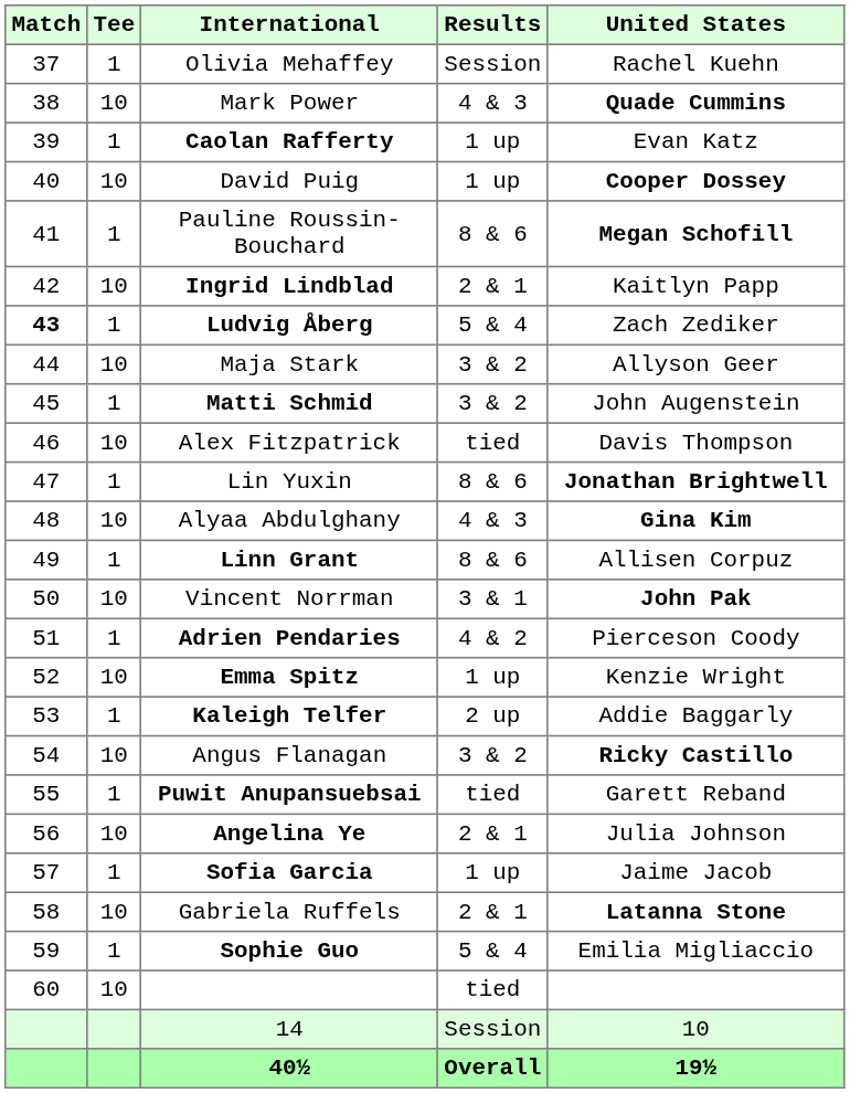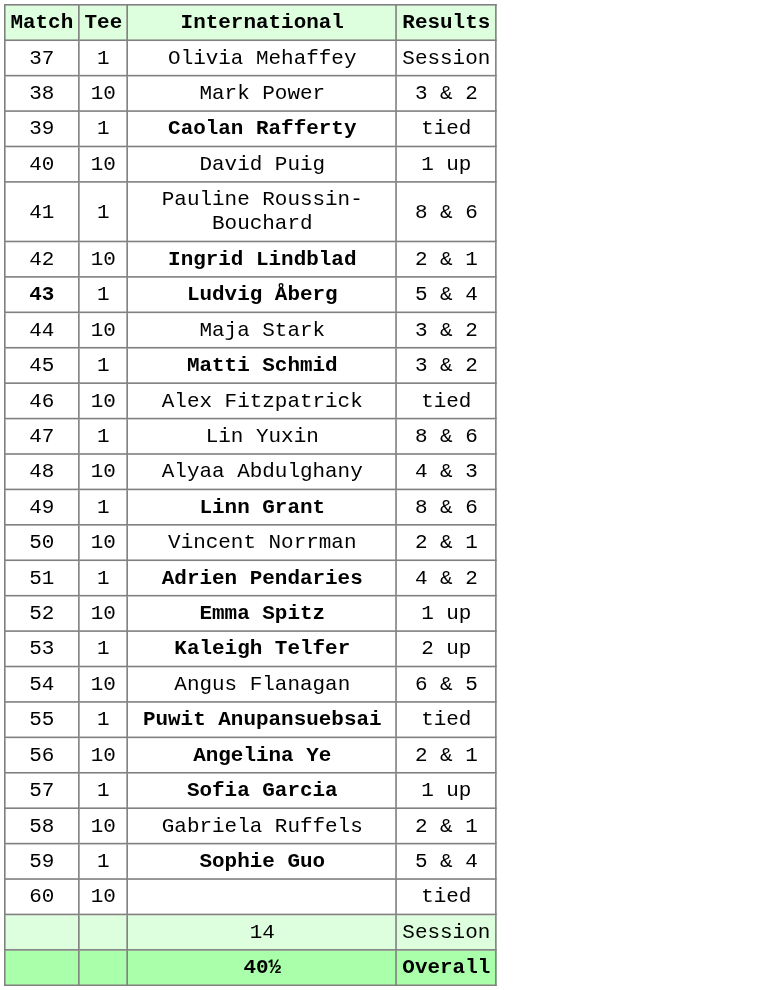 <table border="1" cellpadding="3" style="border-collapse:collapse; text-align:center;">
 <tr style="background:#ddffdd;">
 <th>Match</th>
 <th>Tee</th>
 <th width="160">International</th>
 <th>Results</th>
-<th width="160">United States</th>
 </tr>
 <tr>
 <td>37</td>
 <td>1</td>
 <td>Olivia Mehaffey</td>
 <td>Session</td>
-<td>Rachel Kuehn</td>
 </tr>
 <tr>
 <td>38</td>
 <td>10</td>
 <td>Mark Power</td>
-<td>4 & 3</td>
-<td><strong>Quade Cummins</strong></td>
+<td>3 & 2</td>
 </tr>
 <tr>
 <td>39</td>
 <td>1</td>
 <td><strong>Caolan Rafferty</strong></td>
-<td>1 up</td>
-<td>Evan Katz</td>
+<td>tied</td>
 </tr>
 <tr>
 <td>40</td>
 <td>10</td>
 <td>David Puig</td>
 <td>1 up</td>
-<td><strong>Cooper Dossey</strong></td>
 </tr>
 <tr>
 <td>41</td>
 <td>1</td>
 <td>Pauline Roussin-Bouchard</td>
 <td>8 & 6</td>
-<td><strong>Megan Schofill</strong></td>
 </tr>
 <tr>
 <td>42</td>
 <td>10</td>
 <td><strong>Ingrid Lindblad</strong></td>
 <td>2 & 1</td>
-<td>Kaitlyn Papp</td>
 </tr>
 <tr>
 <td><strong>43</strong></td>
 <td>1</td>
 <td><strong>Ludvig Åberg</strong></td>
 <td>5 & 4</td>
-<td>Zach Zediker</td>
 </tr>
 <tr>
 <td>44</td>
 <td>10</td>
 <td>Maja Stark</td>
 <td>3 & 2</td>
-<td>Allyson Geer</td>
 </tr>
 <tr>
 <td>45</td>
 <td>1</td>
 <td><strong>Matti Schmid</strong></td>
 <td>3 & 2</td>
-<td>John Augenstein</td>
 </tr>
 <tr>
 <td>46</td>
 <td>10</td>
 <td>Alex Fitzpatrick</td>
 <td>tied</td>
-<td>Davis Thompson</td>
 </tr>
 <tr>
 <td>47</td>
 <td>1</td>
 <td>Lin Yuxin</td>
 <td>8 & 6</td>
-<td><strong>Jonathan Brightwell</strong></td>
 </tr>
 <tr>
 <td>48</td>
 <td>10</td>
 <td>Alyaa Abdulghany</td>
 <td>4 & 3</td>
-<td><strong>Gina Kim</strong></td>
 </tr>
 <tr>
 <td>49</td>
 <td>1</td>
 <td><strong>Linn Grant</strong></td>
 <td>8 & 6</td>
-<td>Allisen Corpuz</td>
 </tr>
 <tr>
 <td>50</td>
 <td>10</td>
 <td>Vincent Norrman</td>
-<td>3 & 1</td>
-<td><strong>John Pak</strong></td>
+<td>2 & 1</td>
 </tr>
 <tr>
 <td>51</td>
 <td>1</td>
 <td><strong>Adrien Pendaries</strong></td>
 <td>4 & 2</td>
-<td>Pierceson Coody</td>
 </tr>
 <tr>
 <td>52</td>
 <td>10</td>
 <td><strong>Emma Spitz</strong></td>
 <td>1 up</td>
-<td>Kenzie Wright</td>
 </tr>
 <tr>
 <td>53</td>
 <td>1</td>
 <td><strong>Kaleigh Telfer</strong></td>
 <td>2 up</td>
-<td>Addie Baggarly</td>
 </tr>
 <tr>
 <td>54</td>
 <td>10</td>
 <td>Angus Flanagan</td>
-<td>3 & 2</td>
-<td><strong>Ricky Castillo</strong></td>
+<td>6 & 5</td>
 </tr>
 <tr>
 <td>55</td>
 <td>1</td>
 <td><strong>Puwit Anupansuebsai</strong></td>
 <td>tied</td>
-<td>Garett Reband</td>
 </tr>
 <tr>
 <td>56</td>
 <td>10</td>
 <td><strong>Angelina Ye</strong></td>
 <td>2 & 1</td>
-<td>Julia Johnson</td>
 </tr>
 <tr>
 <td>57</td>
 <td>1</td>
 <td><strong>Sofia Garcia</strong></td>
 <td>1 up</td>
-<td>Jaime Jacob</td>
 </tr>
 <tr>
 <td>58</td>
 <td>10</td>
 <td>Gabriela Ruffels</td>
 <td>2 & 1</td>
-<td><strong>Latanna Stone</strong></td>
 </tr>
 <tr>
 <td>59</td>
 <td>1</td>
 <td><strong>Sophie Guo</strong></td>
 <td>5 & 4</td>
-<td>Emilia Migliaccio</td>
 </tr>
 <tr>
 <td>60</td>
 <td>10</td>
 <td></td>
 <td>tied</td>
-<td></td>
 </tr>
 <tr style="background:#ddffdd;">
 <td></td>
 <td></td>
 <td>14</td>
 <td>Session</td>
-<td>10</td>
 </tr>
 <tr style="background:#aaffaa;">
 <th></th>
 <th></th>
 <th>40½</th>
 <th>Overall</th>
-<th>19½</th>
 </tr>
 </table>
